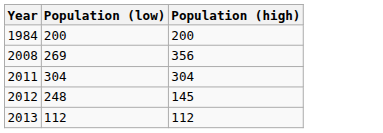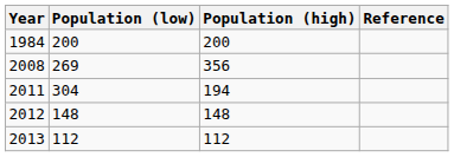 <table class="wikitable">
 <tr>
 <th>Year</th>
 <th>Population (low)</th>
 <th>Population (high)</th>
+<th>Reference</th>
 </tr>
 <tr>
 <td>1984</td>
 <td>200</td>
 <td>200</td>
+<td></td>
 </tr>
 <tr>
 <td>2008</td>
 <td>269</td>
 <td>356</td>
+<td></td>
 </tr>
 <tr>
 <td>2011</td>
 <td>304</td>
-<td>304</td>
+<td>194</td>
+<td></td>
 </tr>
 <tr>
 <td>2012</td>
-<td>248</td>
-<td>145</td>
+<td>148</td>
+<td>148</td>
+<td></td>
 </tr>
 <tr>
 <td>2013</td>
 <td>112</td>
 <td>112</td>
+<td></td>
 </tr>
 </table>
